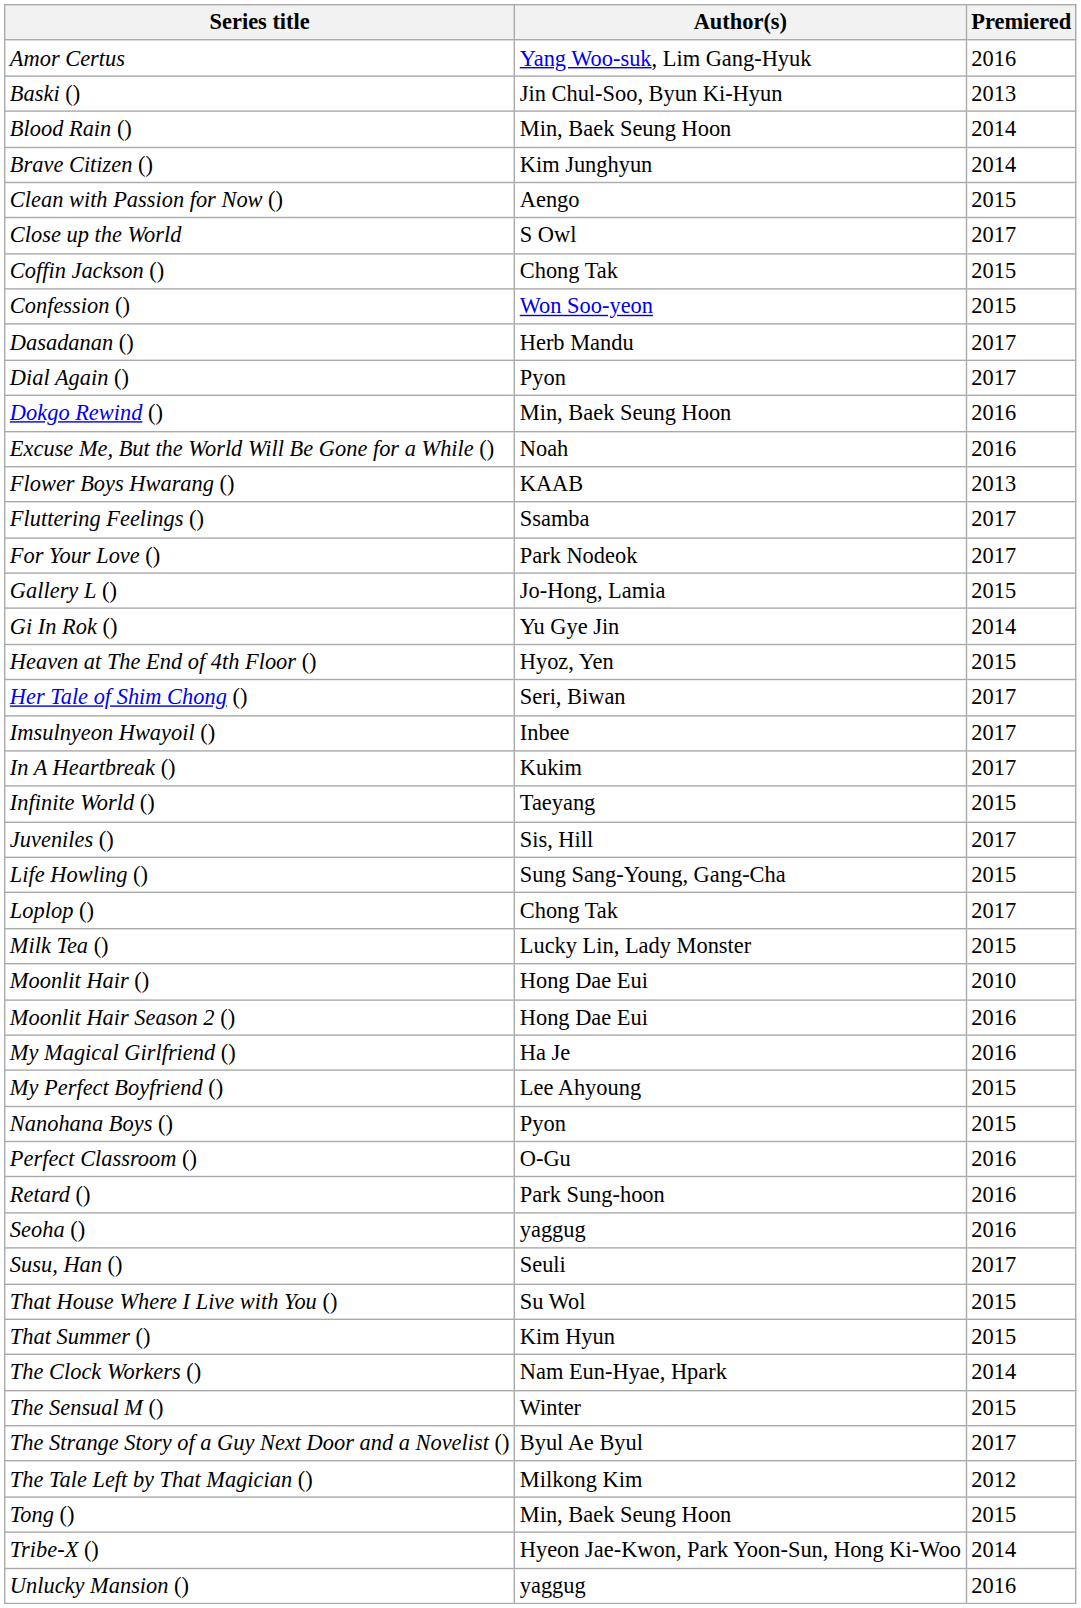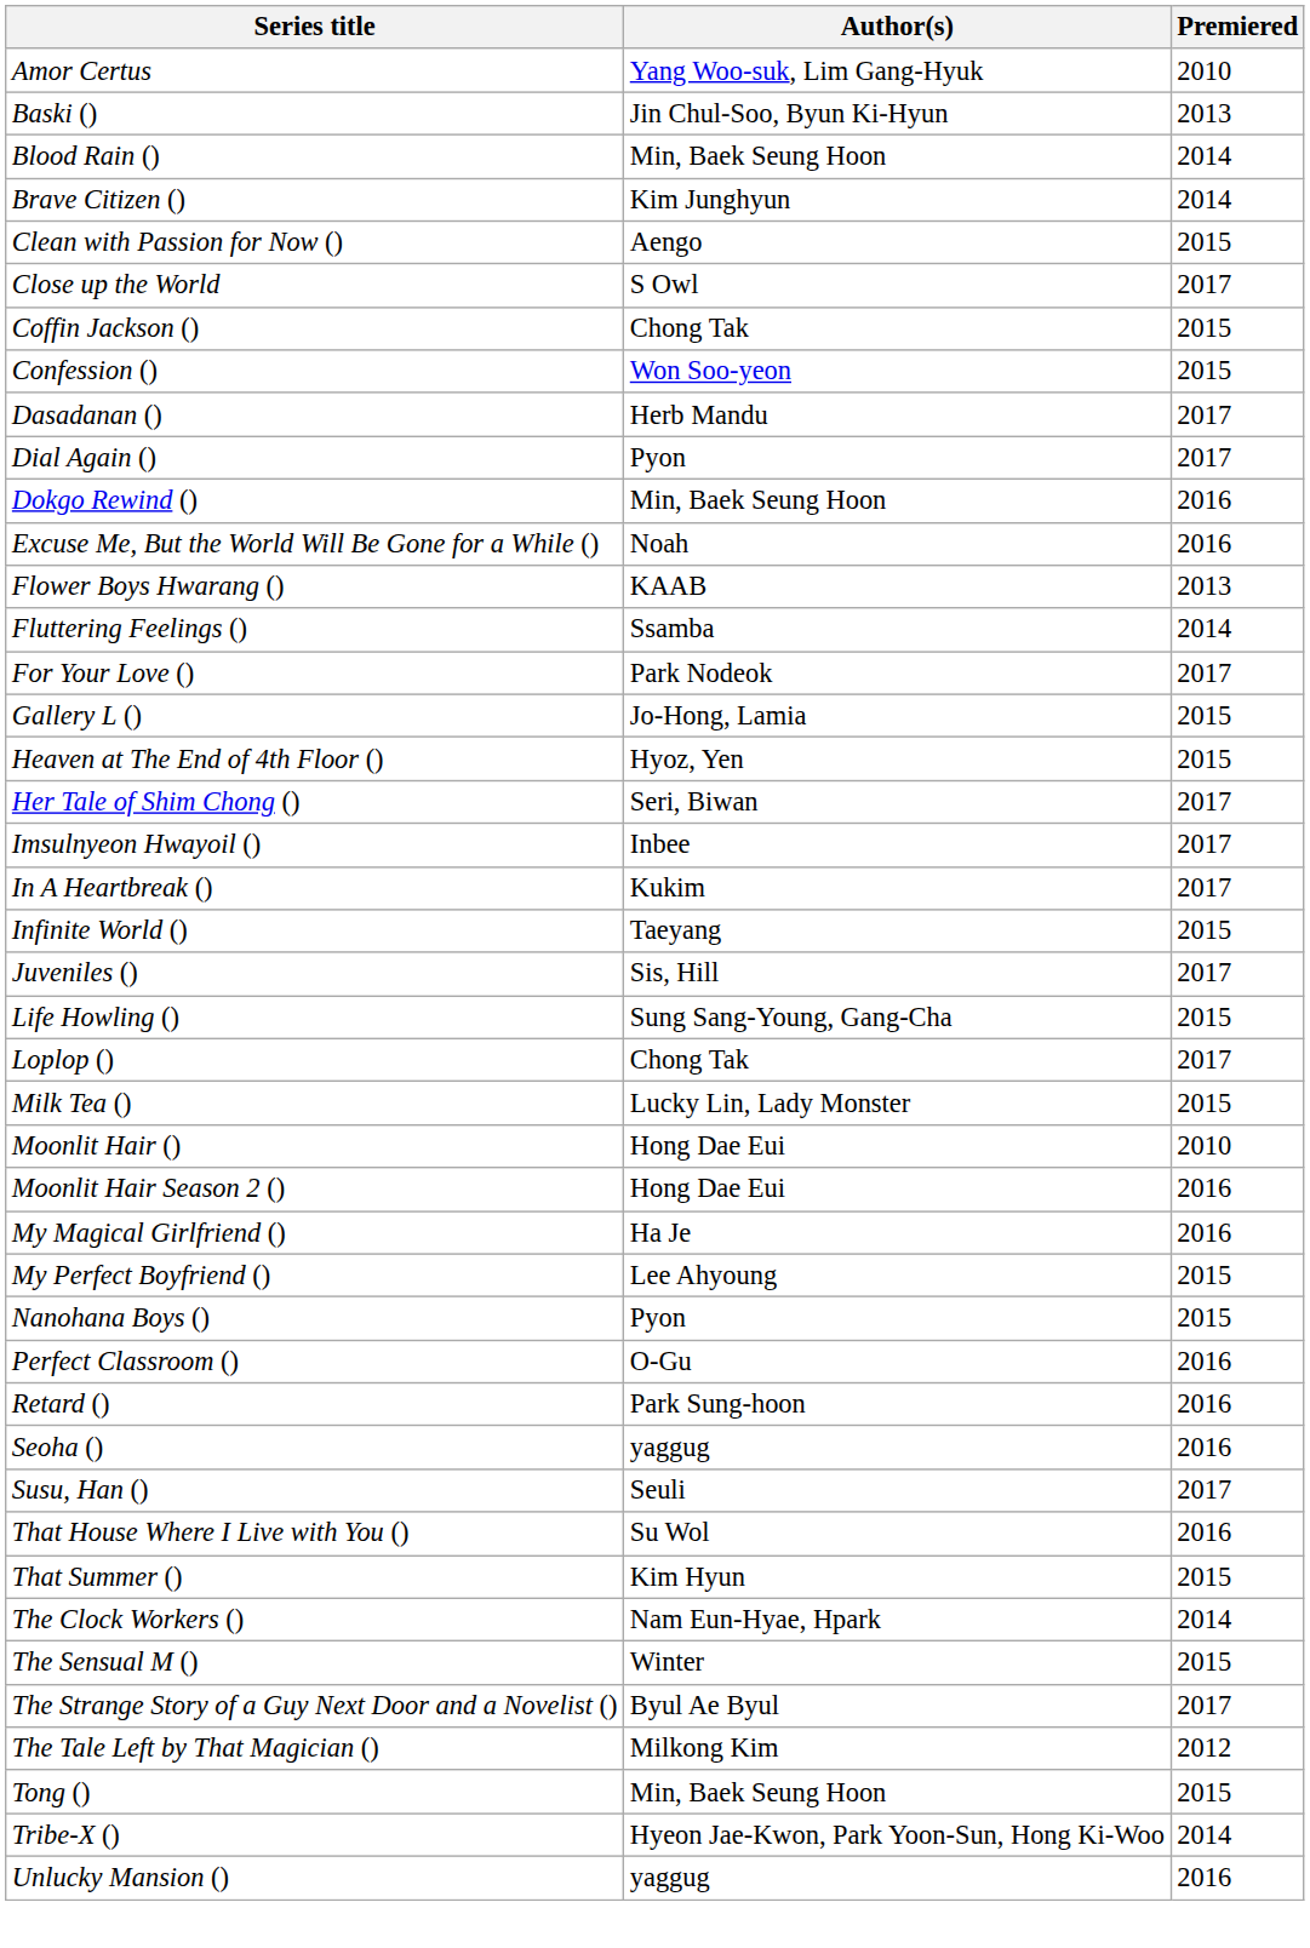 <table class="wikitable sortable" style="background: #FFF;">
 <tr>
 <th>Series title</th>
 <th>Author(s)</th>
 <th>Premiered</th>
 </tr>
 <tr>
 <td><em>Amor Certus</em></td>
 <td><a href='#'>Yang Woo-suk</a>, Lim Gang-Hyuk</td>
-<td>2016</td>
+<td>2010</td>
 </tr>
 <tr>
 <td><em>Baski</em> ()</td>
 <td>Jin Chul-Soo, Byun Ki-Hyun</td>
 <td>2013</td>
 </tr>
 <tr>
 <td><em>Blood Rain</em> ()</td>
 <td>Min, Baek Seung Hoon</td>
 <td>2014</td>
 </tr>
 <tr>
 <td><em>Brave Citizen</em> ()</td>
 <td>Kim Junghyun</td>
 <td>2014</td>
 </tr>
 <tr>
 <td><em>Clean with Passion for Now</em> ()</td>
 <td>Aengo</td>
 <td>2015</td>
 </tr>
 <tr>
 <td><em>Close up the World</em></td>
 <td>S Owl</td>
 <td>2017</td>
 </tr>
 <tr>
 <td><em>Coffin Jackson</em> ()</td>
 <td>Chong Tak</td>
 <td>2015</td>
 </tr>
 <tr>
 <td><em>Confession</em> ()</td>
 <td><a href='#'>Won Soo-yeon</a></td>
 <td>2015</td>
 </tr>
 <tr>
 <td><em>Dasadanan</em> ()</td>
 <td>Herb Mandu</td>
 <td>2017</td>
 </tr>
 <tr>
 <td><em>Dial Again</em> ()</td>
 <td>Pyon</td>
 <td>2017</td>
 </tr>
 <tr>
 <td><em><a href='#'>Dokgo Rewind</a></em> ()</td>
 <td>Min, Baek Seung Hoon</td>
 <td>2016</td>
 </tr>
 <tr>
 <td><em>Excuse Me, But the World Will Be Gone for a While</em> ()</td>
 <td>Noah</td>
 <td>2016</td>
 </tr>
 <tr>
 <td><em>Flower Boys Hwarang</em> ()</td>
 <td>KAAB</td>
 <td>2013</td>
 </tr>
 <tr>
 <td><em>Fluttering Feelings</em> ()</td>
 <td>Ssamba</td>
-<td>2017</td>
+<td>2014</td>
 </tr>
 <tr>
 <td><em>For Your Love</em> ()</td>
 <td>Park Nodeok</td>
 <td>2017</td>
 </tr>
 <tr>
 <td><em>Gallery L</em>  ()</td>
 <td>Jo-Hong, Lamia</td>
 <td>2015</td>
-</tr>
-<tr>
-<td><em>Gi In Rok</em> ()</td>
-<td>Yu Gye Jin</td>
-<td>2014</td>
 </tr>
 <tr>
 <td><em>Heaven at The End of 4th Floor</em> ()</td>
 <td>Hyoz, Yen</td>
 <td>2015</td>
 </tr>
 <tr>
 <td><em><a href='#'>Her Tale of Shim Chong</a></em> ()</td>
 <td>Seri, Biwan</td>
 <td>2017</td>
 </tr>
 <tr>
 <td><em>Imsulnyeon Hwayoil</em> ()</td>
 <td>Inbee</td>
 <td>2017</td>
 </tr>
 <tr>
 <td><em>In A Heartbreak</em> ()</td>
 <td>Kukim</td>
 <td>2017</td>
 </tr>
 <tr>
 <td><em>Infinite World</em> ()</td>
 <td>Taeyang</td>
 <td>2015</td>
 </tr>
 <tr>
 <td><em>Juveniles</em> ()</td>
 <td>Sis, Hill</td>
 <td>2017</td>
 </tr>
 <tr>
 <td><em>Life Howling</em> ()</td>
 <td>Sung Sang-Young, Gang-Cha</td>
 <td>2015</td>
 </tr>
 <tr>
 <td><em>Loplop</em> ()</td>
 <td>Chong Tak</td>
 <td>2017</td>
 </tr>
 <tr>
 <td><em>Milk Tea</em> ()</td>
 <td>Lucky Lin, Lady Monster</td>
 <td>2015</td>
 </tr>
 <tr>
 <td><em>Moonlit Hair</em> ()</td>
 <td>Hong Dae Eui</td>
 <td>2010</td>
 </tr>
 <tr>
 <td><em>Moonlit Hair Season 2</em> ()</td>
 <td>Hong Dae Eui</td>
 <td>2016</td>
 </tr>
 <tr>
 <td><em>My Magical Girlfriend</em> ()</td>
 <td>Ha Je</td>
 <td>2016</td>
 </tr>
 <tr>
 <td><em>My Perfect Boyfriend</em> ()</td>
 <td>Lee Ahyoung</td>
 <td>2015</td>
 </tr>
 <tr>
 <td><em>Nanohana Boys</em> ()</td>
 <td>Pyon</td>
 <td>2015</td>
 </tr>
 <tr>
 <td><em>Perfect Classroom</em> ()</td>
 <td>O-Gu</td>
 <td>2016</td>
 </tr>
 <tr>
 <td><em>Retard</em> ()</td>
 <td>Park Sung-hoon</td>
 <td>2016</td>
 </tr>
 <tr>
 <td><em>Seoha</em> ()</td>
 <td>yaggug</td>
 <td>2016</td>
 </tr>
 <tr>
 <td><em>Susu, Han</em> ()</td>
 <td>Seuli</td>
 <td>2017</td>
 </tr>
 <tr>
 <td><em>That House Where I Live with You</em> ()</td>
 <td>Su Wol</td>
-<td>2015</td>
+<td>2016</td>
 </tr>
 <tr>
 <td><em>That Summer</em> ()</td>
 <td>Kim Hyun</td>
 <td>2015</td>
 </tr>
 <tr>
 <td><em>The Clock Workers</em> ()</td>
 <td>Nam Eun-Hyae, Hpark</td>
 <td>2014</td>
 </tr>
 <tr>
 <td><em>The Sensual M</em> ()</td>
 <td>Winter</td>
 <td>2015</td>
 </tr>
 <tr>
 <td><em>The Strange Story of a Guy Next Door and a Novelist</em> ()</td>
 <td>Byul Ae Byul</td>
 <td>2017</td>
 </tr>
 <tr>
 <td><em>The Tale Left by That Magician</em> ()</td>
 <td>Milkong Kim</td>
 <td>2012</td>
 </tr>
 <tr>
 <td><em>Tong</em> ()</td>
 <td>Min, Baek Seung Hoon</td>
 <td>2015</td>
 </tr>
 <tr>
 <td><em>Tribe-X</em> ()</td>
 <td>Hyeon Jae-Kwon, Park Yoon-Sun, Hong Ki-Woo</td>
 <td>2014</td>
 </tr>
 <tr>
 <td><em>Unlucky Mansion</em> ()</td>
 <td>yaggug</td>
 <td>2016</td>
 </tr>
 </table>
